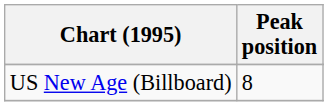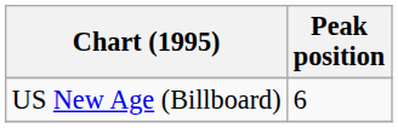 <table class="wikitable">
 <tr>
 <th>Chart (1995)</th>
 <th>Peak<br>position</th>
 </tr>
 <tr>
 </tr>
 <tr>
 </tr>
 <tr>
 <td>US <a href='#'>New Age</a> (Billboard)</td>
-<td>8</td>
+<td>6</td>
 </tr>
 <tr>
 </tr>
 </table>
